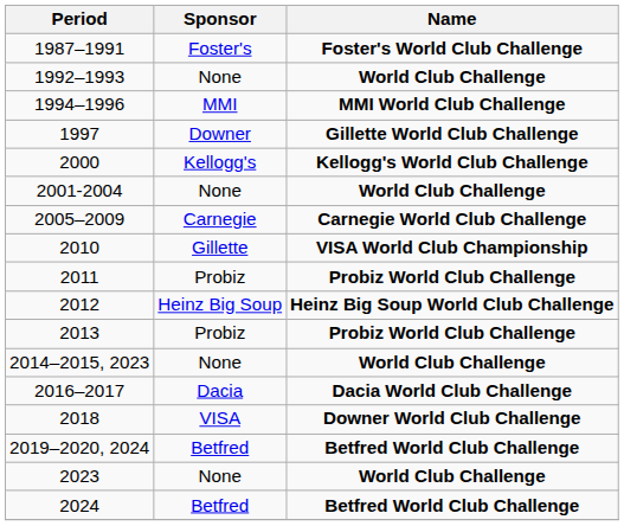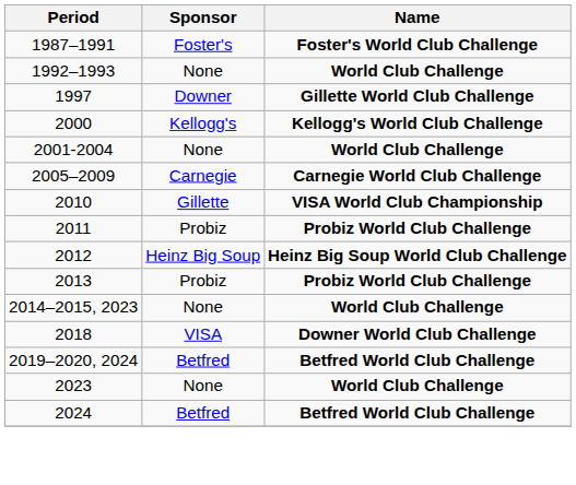 <table class="wikitable" style="text-align:center;margin-left:center">
 <tr>
 <th>Period</th>
 <th>Sponsor</th>
 <th>Name</th>
 </tr>
 <tr>
 <td>1987–1991</td>
 <td rowspan=1><a href='#'>Foster's</a></td>
 <td><strong>Foster's World Club Challenge</strong></td>
 </tr>
 <tr>
 <td>1992–1993</td>
 <td rowspan=1>None</td>
 <td><strong>World Club Challenge</strong></td>
-</tr>
-<tr>
-<td>1994–1996</td>
-<td rowspan=1><a href='#'>MMI</a></td>
-<td><strong>MMI World Club Challenge</strong></td>
 </tr>
 <tr>
 <td>1997</td>
 <td rowspan=1><a href='#'>Downer</a></td>
 <td><strong>Gillette World Club Challenge</strong></td>
 </tr>
 <tr>
 <td>2000</td>
 <td rowspan=1><a href='#'>Kellogg's</a></td>
 <td><strong>Kellogg's World Club Challenge</strong></td>
 </tr>
 <tr>
 <td>2001-2004</td>
 <td rowspan=1>None</td>
 <td><strong>World Club Challenge</strong></td>
 </tr>
 <tr>
 <td>2005–2009</td>
 <td rowspan=1><a href='#'>Carnegie</a></td>
 <td><strong>Carnegie World Club Challenge</strong></td>
 </tr>
 <tr>
 <td>2010</td>
 <td rowspan=1><a href='#'>Gillette</a></td>
 <td><strong>VISA World Club Championship</strong></td>
 </tr>
 <tr>
 <td>2011</td>
 <td rowspan=1>Probiz</td>
 <td><strong>Probiz World Club Challenge</strong></td>
 </tr>
 <tr>
 <td>2012</td>
 <td rowspan=1><a href='#'>Heinz Big Soup</a></td>
 <td><strong>Heinz Big Soup World Club Challenge</strong></td>
 </tr>
 <tr>
 <td>2013</td>
 <td rowspan=1>Probiz</td>
 <td><strong>Probiz World Club Challenge</strong></td>
 </tr>
 <tr>
 <td>2014–2015, 2023</td>
 <td rowspan=1>None</td>
 <td><strong>World Club Challenge</strong></td>
 </tr>
 <tr>
-<td>2016–2017</td>
-<td rowspan=1><a href='#'>Dacia</a></td>
-<td><strong>Dacia World Club Challenge</strong></td>
-</tr>
-<tr>
 <td>2018</td>
 <td rowspan=1><a href='#'>VISA</a></td>
 <td><strong>Downer World Club Challenge</strong></td>
 </tr>
 <tr>
 <td>2019–2020, 2024</td>
 <td rowspan=1><a href='#'>Betfred</a></td>
 <td><strong>Betfred World Club Challenge</strong></td>
 </tr>
 <tr>
 <td>2023</td>
 <td rowspan=1>None</td>
 <td><strong>World Club Challenge</strong></td>
 </tr>
 <tr>
 <td>2024</td>
 <td rowspan=1><a href='#'>Betfred</a></td>
 <td><strong>Betfred World Club Challenge</strong></td>
 </tr>
 <tr>
 </tr>
 </table>
